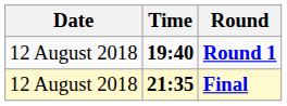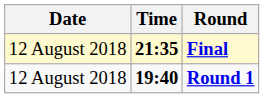 <table class="wikitable">
 <tr>
 <th>Date</th>
 <th>Time</th>
 <th>Round</th>
 </tr>
+<tr style=background:lemonchiffon>
+<td>12 August 2018</td>
+<td><strong>21:35</strong></td>
+<td><strong><a href='#'>Final</a></strong></td>
+</tr>
 <tr>
 <td>12 August 2018</td>
 <td><strong>19:40</strong></td>
 <td><strong><a href='#'>Round 1</a></strong></td>
 </tr>
-<tr style=background:lemonchiffon>
-<td>12 August 2018</td>
-<td><strong>21:35</strong></td>
-<td><strong><a href='#'>Final</a></strong></td>
-</tr>
 </table>
